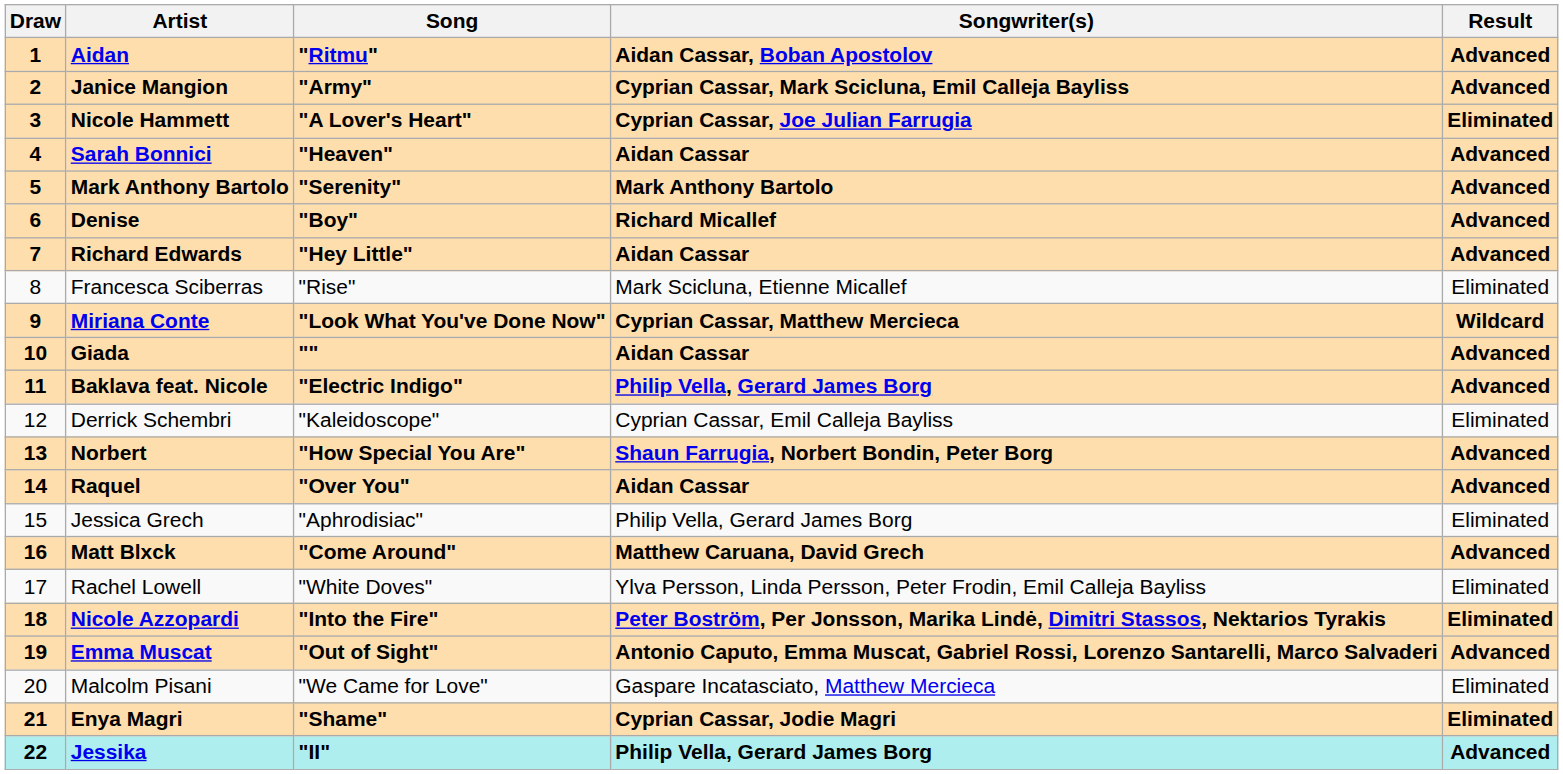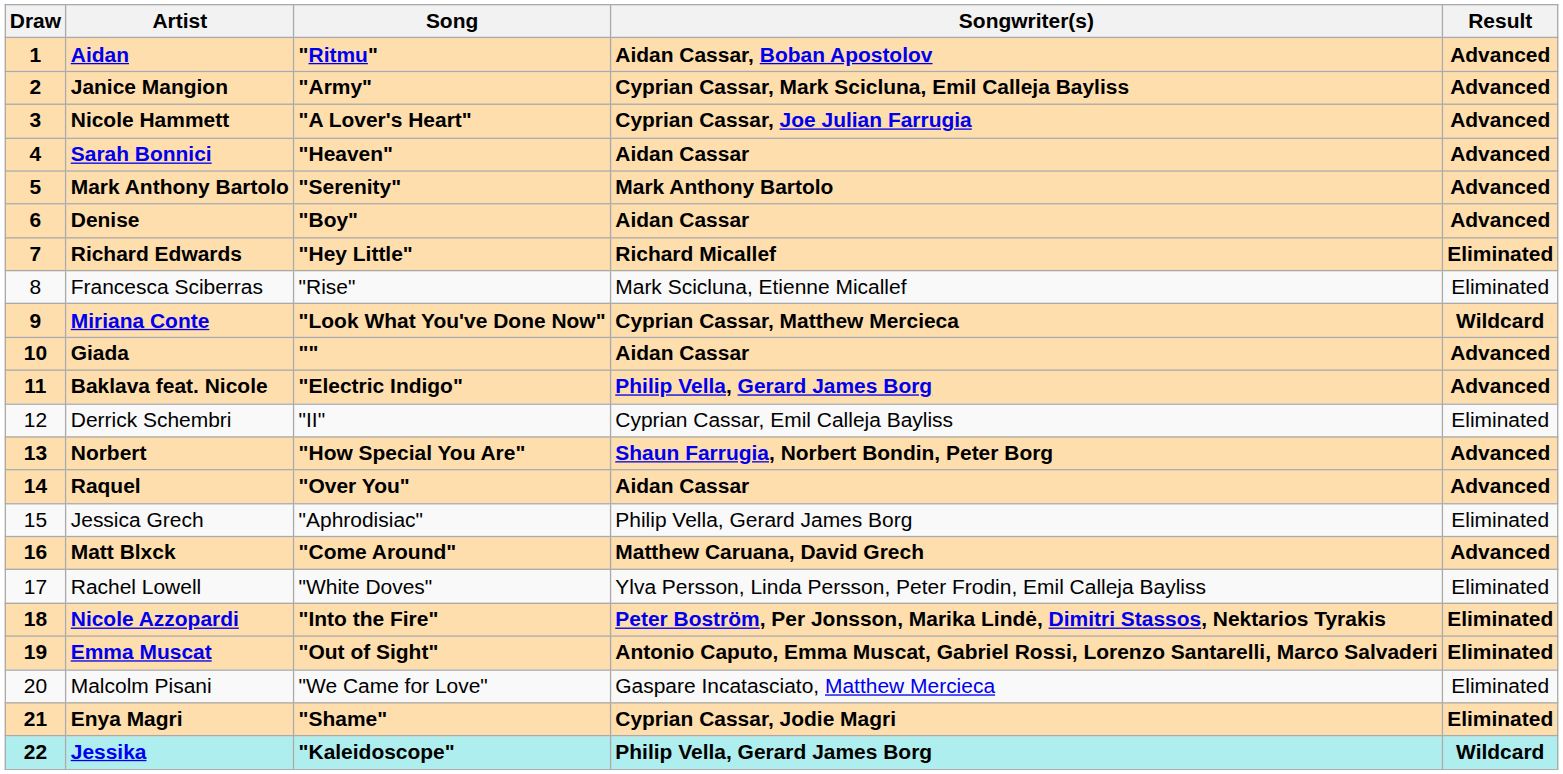 <table class="sortable wikitable" style="margin: 1em auto 1em auto; text-align:center">
 <tr>
 <th scope="col">Draw</th>
 <th scope="col">Artist</th>
 <th scope="col">Song</th>
 <th>Songwriter(s)</th>
 <th scope="col">Result</th>
 </tr>
 <tr style="font-weight:bold; background:#FFDEAD;">
 <td>1</td>
 <td align="left"><a href='#'>Aidan</a></td>
 <td align="left">"<a href='#'>Ritmu</a>"</td>
 <td align="left">Aidan Cassar, <a href='#'>Boban Apostolov</a></td>
 <td>Advanced</td>
 </tr>
 <tr style="font-weight:bold; background:#FFDEAD;">
 <td>2</td>
 <td align="left">Janice Mangion</td>
 <td align="left">"Army"</td>
 <td align="left">Cyprian Cassar, Mark Scicluna, Emil Calleja Bayliss</td>
 <td>Advanced</td>
 </tr>
 <tr style="font-weight:bold; background:#FFDEAD;">
 <td>3</td>
 <td align="left">Nicole Hammett</td>
 <td align="left">"A Lover's Heart"</td>
 <td align="left">Cyprian Cassar, <a href='#'>Joe Julian Farrugia</a></td>
-<td>Eliminated</td>
+<td>Advanced</td>
 </tr>
 <tr style="font-weight:bold; background:#FFDEAD;">
 <td>4</td>
 <td align="left"><a href='#'>Sarah Bonnici</a></td>
 <td align="left">"Heaven"</td>
 <td align="left">Aidan Cassar</td>
 <td>Advanced</td>
 </tr>
 <tr style="font-weight:bold; background:#FFDEAD;">
 <td>5</td>
 <td align="left">Mark Anthony Bartolo</td>
 <td align="left">"Serenity"</td>
 <td align="left">Mark Anthony Bartolo</td>
 <td>Advanced</td>
 </tr>
 <tr style="font-weight:bold; background:#FFDEAD;">
 <td>6</td>
 <td align="left">Denise</td>
 <td align="left">"Boy"</td>
-<td align="left">Richard Micallef</td>
+<td align="left">Aidan Cassar</td>
 <td>Advanced</td>
 </tr>
 <tr style="font-weight:bold; background:#FFDEAD;">
 <td>7</td>
 <td align="left">Richard Edwards</td>
 <td align="left">"Hey Little"</td>
-<td align="left">Aidan Cassar</td>
-<td>Advanced</td>
+<td align="left">Richard Micallef</td>
+<td>Eliminated</td>
 </tr>
 <tr>
 <td>8</td>
 <td align="left">Francesca Sciberras</td>
 <td align="left">"Rise"</td>
 <td align="left">Mark Scicluna, Etienne Micallef</td>
 <td>Eliminated</td>
 </tr>
 <tr style="font-weight:bold; background:#FFDEAD;">
 <td>9</td>
 <td align="left"><a href='#'>Miriana Conte</a></td>
 <td align="left">"Look What You've Done Now"</td>
 <td align="left">Cyprian Cassar, Matthew Mercieca</td>
 <td>Wildcard</td>
 </tr>
 <tr style="font-weight:bold; background:#FFDEAD;">
 <td>10</td>
 <td align="left">Giada</td>
 <td align="left">""</td>
 <td align="left">Aidan Cassar</td>
 <td>Advanced</td>
 </tr>
 <tr style="font-weight:bold; background:#FFDEAD;">
 <td>11</td>
 <td align="left">Baklava feat. Nicole</td>
 <td align="left">"Electric Indigo"</td>
 <td align="left"><a href='#'>Philip Vella</a>, <a href='#'>Gerard James Borg</a></td>
 <td>Advanced</td>
 </tr>
 <tr>
 <td>12</td>
 <td align="left">Derrick Schembri</td>
-<td align="left">"Kaleidoscope"</td>
+<td align="left">"II"</td>
 <td align="left">Cyprian Cassar, Emil Calleja Bayliss</td>
 <td>Eliminated</td>
 </tr>
 <tr style="font-weight:bold; background:#FFDEAD;">
 <td>13</td>
 <td align="left">Norbert</td>
 <td align="left">"How Special You Are"</td>
 <td align="left"><a href='#'>Shaun Farrugia</a>, Norbert Bondin, Peter Borg</td>
 <td>Advanced</td>
 </tr>
 <tr style="font-weight:bold; background:#FFDEAD;">
 <td>14</td>
 <td align="left">Raquel</td>
 <td align="left">"Over You"</td>
 <td align="left">Aidan Cassar</td>
 <td>Advanced</td>
 </tr>
 <tr>
 <td>15</td>
 <td align="left">Jessica Grech</td>
 <td align="left">"Aphrodisiac"</td>
 <td align="left">Philip Vella, Gerard James Borg</td>
 <td>Eliminated</td>
 </tr>
 <tr style="font-weight:bold; background:#FFDEAD;">
 <td>16</td>
 <td align="left">Matt Blxck</td>
 <td align="left">"Come Around"</td>
 <td align="left">Matthew Caruana, David Grech</td>
 <td>Advanced</td>
 </tr>
 <tr>
 <td>17</td>
 <td align="left">Rachel Lowell</td>
 <td align="left">"White Doves"</td>
 <td align="left">Ylva Persson, Linda Persson, Peter Frodin, Emil Calleja Bayliss</td>
 <td>Eliminated</td>
 </tr>
 <tr style="font-weight:bold; background:#FFDEAD;">
 <td>18</td>
 <td align="left"><a href='#'>Nicole Azzopardi</a></td>
 <td align="left">"Into the Fire"</td>
 <td align="left"><a href='#'>Peter Boström</a>, Per Jonsson, Marika Lindė, <a href='#'>Dimitri Stassos</a>, Nektarios Tyrakis</td>
 <td>Eliminated</td>
 </tr>
 <tr style="font-weight:bold; background:#FFDEAD;">
 <td>19</td>
 <td align="left"><a href='#'>Emma Muscat</a></td>
 <td align="left">"Out of Sight"</td>
 <td align="left">Antonio Caputo, Emma Muscat, Gabriel Rossi, Lorenzo Santarelli, Marco Salvaderi</td>
-<td>Advanced</td>
+<td>Eliminated</td>
 </tr>
 <tr>
 <td>20</td>
 <td align="left">Malcolm Pisani</td>
 <td align="left">"We Came for Love"</td>
 <td align="left">Gaspare Incatasciato, <a href='#'>Matthew Mercieca</a></td>
 <td>Eliminated</td>
 </tr>
 <tr style="font-weight:bold; background:#FFDEAD;">
 <td>21</td>
 <td align="left">Enya Magri</td>
 <td align="left">"Shame"</td>
 <td align="left">Cyprian Cassar, Jodie Magri</td>
 <td>Eliminated</td>
 </tr>
 <tr style="font-weight:bold; background:paleturquoise;">
 <td>22</td>
 <td align="left"><a href='#'>Jessika</a></td>
-<td align="left">"II"</td>
+<td align="left">"Kaleidoscope"</td>
 <td align="left">Philip Vella, Gerard James Borg</td>
-<td>Advanced</td>
+<td>Wildcard</td>
 </tr>
 </table>
